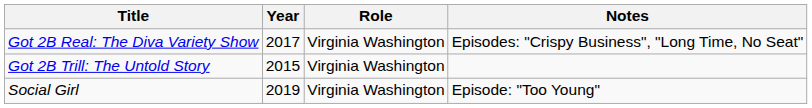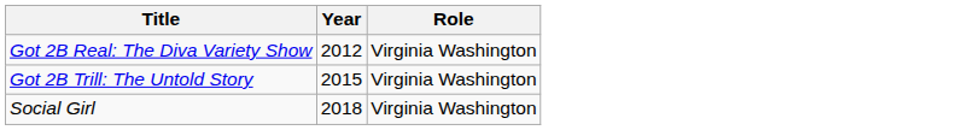 <table class="wikitable sortable">
 <tr>
 <th>Title</th>
 <th>Year</th>
 <th>Role</th>
-<th>Notes</th>
 </tr>
 <tr>
 <td><em><a href='#'>Got 2B Real: The Diva Variety Show</a></em></td>
-<td>2017</td>
+<td>2012</td>
 <td>Virginia Washington</td>
-<td>Episodes: "Crispy Business", "Long Time, No Seat"</td>
 </tr>
 <tr>
 <td><em><a href='#'>Got 2B Trill: The Untold Story</a></em></td>
 <td>2015</td>
 <td>Virginia Washington</td>
-<td></td>
 </tr>
 <tr>
 <td><em>Social Girl</em></td>
-<td>2019</td>
+<td>2018</td>
 <td>Virginia Washington</td>
-<td>Episode: "Too Young"</td>
 </tr>
 </table>
